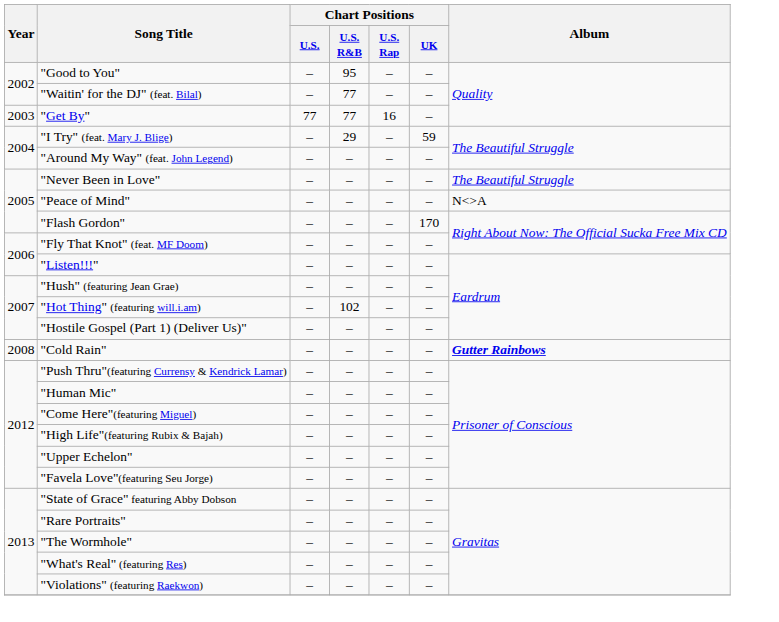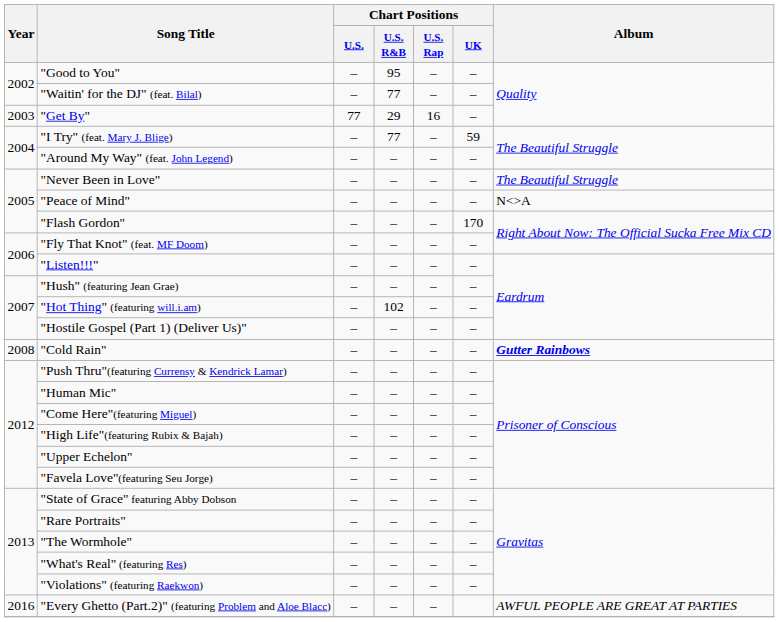 <table class="wikitable">
 <tr>
 <th rowspan="2">Year</th>
 <th rowspan="2">Song Title</th>
 <th colspan="4">Chart Positions</th>
 <th rowspan="2">Album</th>
 </tr>
 <tr>
 <th align="center" width="40"><small><a href='#'>U.S.</a></small><br></th>
 <th align="center" width="40"><small><a href='#'>U.S. R&B</a></small><br></th>
 <th align="center" width="40"><small><a href='#'>U.S. Rap</a></small><br></th>
 <th align="center" width="40"><small><a href='#'>UK</a></small><br></th>
 </tr>
 <tr>
 <td align="center" rowspan="2">2002</td>
 <td align="left">"Good to You"</td>
 <td align="center">–</td>
 <td align="center">95</td>
 <td align="center">–</td>
 <td align="center">–</td>
 <td align="left" rowspan="3"><em><a href='#'>Quality</a></em></td>
 </tr>
 <tr>
 <td align="left">"Waitin' for the DJ" <small>(feat. <a href='#'>Bilal</a>)</small></td>
 <td align="center">–</td>
 <td align="center">77</td>
 <td align="center">–</td>
 <td align="center">–</td>
 </tr>
 <tr>
 <td align="center">2003</td>
 <td align="left">"<a href='#'>Get By</a>"</td>
 <td align="center">77</td>
-<td align="center">77</td>
+<td align="center">29</td>
 <td align="center">16</td>
 <td align="center">–</td>
 </tr>
 <tr>
 <td rowspan="2" align="center">2004</td>
 <td align="left">"I Try" <small>(feat. <a href='#'>Mary J. Blige</a>)</small></td>
 <td align="center">–</td>
-<td align="center">29</td>
+<td align="center">77</td>
 <td align="center">–</td>
 <td align="center">59</td>
 <td align="left" rowspan="2"><em><a href='#'>The Beautiful Struggle</a></em></td>
 </tr>
 <tr>
 <td align="left">"Around My Way" <small>(feat. <a href='#'>John Legend</a>)</small></td>
 <td align="center">–</td>
 <td align="center">–</td>
 <td align="center">–</td>
 <td align="center">–</td>
 </tr>
 <tr>
 <td rowspan="3" align="center">2005</td>
 <td align="left">"Never Been in Love"</td>
 <td align="center">–</td>
 <td align="center">–</td>
 <td align="center">–</td>
 <td align="center">–</td>
 <td align="left"><em><a href='#'>The Beautiful Struggle</a></em></td>
 </tr>
 <tr>
 <td align="left">"Peace of Mind"</td>
 <td align="center">–</td>
 <td align="center">–</td>
 <td align="center">–</td>
 <td align="center">–</td>
 <td align="left">N<>A</td>
 </tr>
 <tr>
 <td align="left">"Flash Gordon"</td>
 <td align="center">–</td>
 <td align="center">–</td>
 <td align="center">–</td>
 <td align="center">170</td>
 <td rowspan="2" align="left"><em><a href='#'>Right About Now: The Official Sucka Free Mix CD</a></em></td>
 </tr>
 <tr>
 <td align="center" rowspan="2">2006</td>
 <td align="left">"Fly That Knot" <small>(feat. <a href='#'>MF Doom</a>)</small></td>
 <td align="center">–</td>
 <td align="center">–</td>
 <td align="center">–</td>
 <td align="center">–</td>
 </tr>
 <tr>
 <td align="left">"<a href='#'>Listen!!!</a>"</td>
 <td align="center">–</td>
 <td align="center">–</td>
 <td align="center">–</td>
 <td align="center">–</td>
 <td align="left" rowspan="4"><em><a href='#'>Eardrum</a></em></td>
 </tr>
 <tr>
 <td align="center" rowspan="3">2007</td>
 <td align="left">"Hush" <small>(featuring Jean Grae)</small></td>
 <td align="center">–</td>
 <td align="center">–</td>
 <td align="center">–</td>
 <td align="center">–</td>
 </tr>
 <tr>
 <td align="left">"<a href='#'>Hot Thing</a>" <small>(featuring <a href='#'>will.i.am</a>)</small></td>
 <td align="center">–</td>
 <td align="center">102</td>
 <td align="center">–</td>
 <td align="center">–</td>
 </tr>
 <tr>
 <td align="left">"Hostile Gospel (Part 1) (Deliver Us)"</td>
 <td align="center">–</td>
 <td align="center">–</td>
 <td align="center">–</td>
 <td align="center">–</td>
 </tr>
 <tr>
 <td align="center" rowspan="1">2008</td>
 <td align="left">"Cold Rain"</td>
 <td align="center">–</td>
 <td align="center">–</td>
 <td align="center">–</td>
 <td align="center">–</td>
 <td align="left" rowspan="1"><strong><em><a href='#'>Gutter Rainbows</a></em></strong></td>
 </tr>
 <tr>
 <td align="center" rowspan="6">2012</td>
 <td align="left">"Push Thru"<small>(featuring <a href='#'>Currensy</a> & <a href='#'>Kendrick Lamar</a>)</small></td>
 <td align="center">–</td>
 <td align="center">–</td>
 <td align="center">–</td>
 <td align="center">–</td>
 <td align="left" rowspan="6"><em><a href='#'>Prisoner of Conscious</a></em></td>
 </tr>
 <tr>
 <td align="left">"Human Mic"</td>
 <td align="center">–</td>
 <td align="center">–</td>
 <td align="center">–</td>
 <td align="center">–</td>
 </tr>
 <tr>
 <td align="left">"Come Here"<small>(featuring <a href='#'>Miguel</a>)</small></td>
 <td align="center">–</td>
 <td align="center">–</td>
 <td align="center">–</td>
 <td align="center">–</td>
 </tr>
 <tr>
 <td align="left">"High Life"<small>(featuring Rubix & Bajah)</small></td>
 <td align="center">–</td>
 <td align="center">–</td>
 <td align="center">–</td>
 <td align="center">–</td>
 </tr>
 <tr>
 <td align="left">"Upper Echelon"</td>
 <td align="center">–</td>
 <td align="center">–</td>
 <td align="center">–</td>
 <td align="center">–</td>
 </tr>
 <tr>
 <td align="left">"Favela Love"<small>(featuring Seu Jorge)</small></td>
 <td align="center">–</td>
 <td align="center">–</td>
 <td align="center">–</td>
 <td align="center">–</td>
 </tr>
 <tr>
 <td align="center" rowspan="5">2013</td>
 <td align="left">"State of Grace"<small> featuring Abby Dobson</small></td>
 <td align="center">–</td>
 <td align="center">–</td>
 <td align="center">–</td>
 <td align="center">–</td>
 <td align="left" rowspan="5"><em><a href='#'>Gravitas</a></em></td>
 </tr>
 <tr>
 <td align="left">"Rare Portraits"</td>
 <td align="center">–</td>
 <td align="center">–</td>
 <td align="center">–</td>
 <td align="center">–</td>
 </tr>
 <tr>
 <td align="left">"The Wormhole"</td>
 <td align="center">–</td>
 <td align="center">–</td>
 <td align="center">–</td>
 <td align="center">–</td>
 </tr>
 <tr>
 <td align="left">"What's Real"<small> (featuring <a href='#'>Res</a>)</small></td>
 <td align="center">–</td>
 <td align="center">–</td>
 <td align="center">–</td>
 <td align="center">–</td>
 </tr>
 <tr>
 <td align="left">"Violations" <small> (featuring <a href='#'>Raekwon</a>)</small></td>
 <td align="center">–</td>
 <td align="center">–</td>
 <td align="center">–</td>
 <td align="center">–</td>
 </tr>
 <tr>
+<td align="center" rowspan="1">2016</td>
+<td align="left">"Every Ghetto (Part.2)" <small> (featuring <a href='#'>Problem</a> and <a href='#'>Aloe Blacc</a>)</small></td>
+<td align="center">–</td>
+<td align="center">–</td>
+<td align="center">–</td>
+<td align="center"></td>
+<td align="left" rowspan="1"><em>AWFUL PEOPLE ARE GREAT AT PARTIES</em></td>
+</tr>
+<tr>
 </tr>
 </table>
